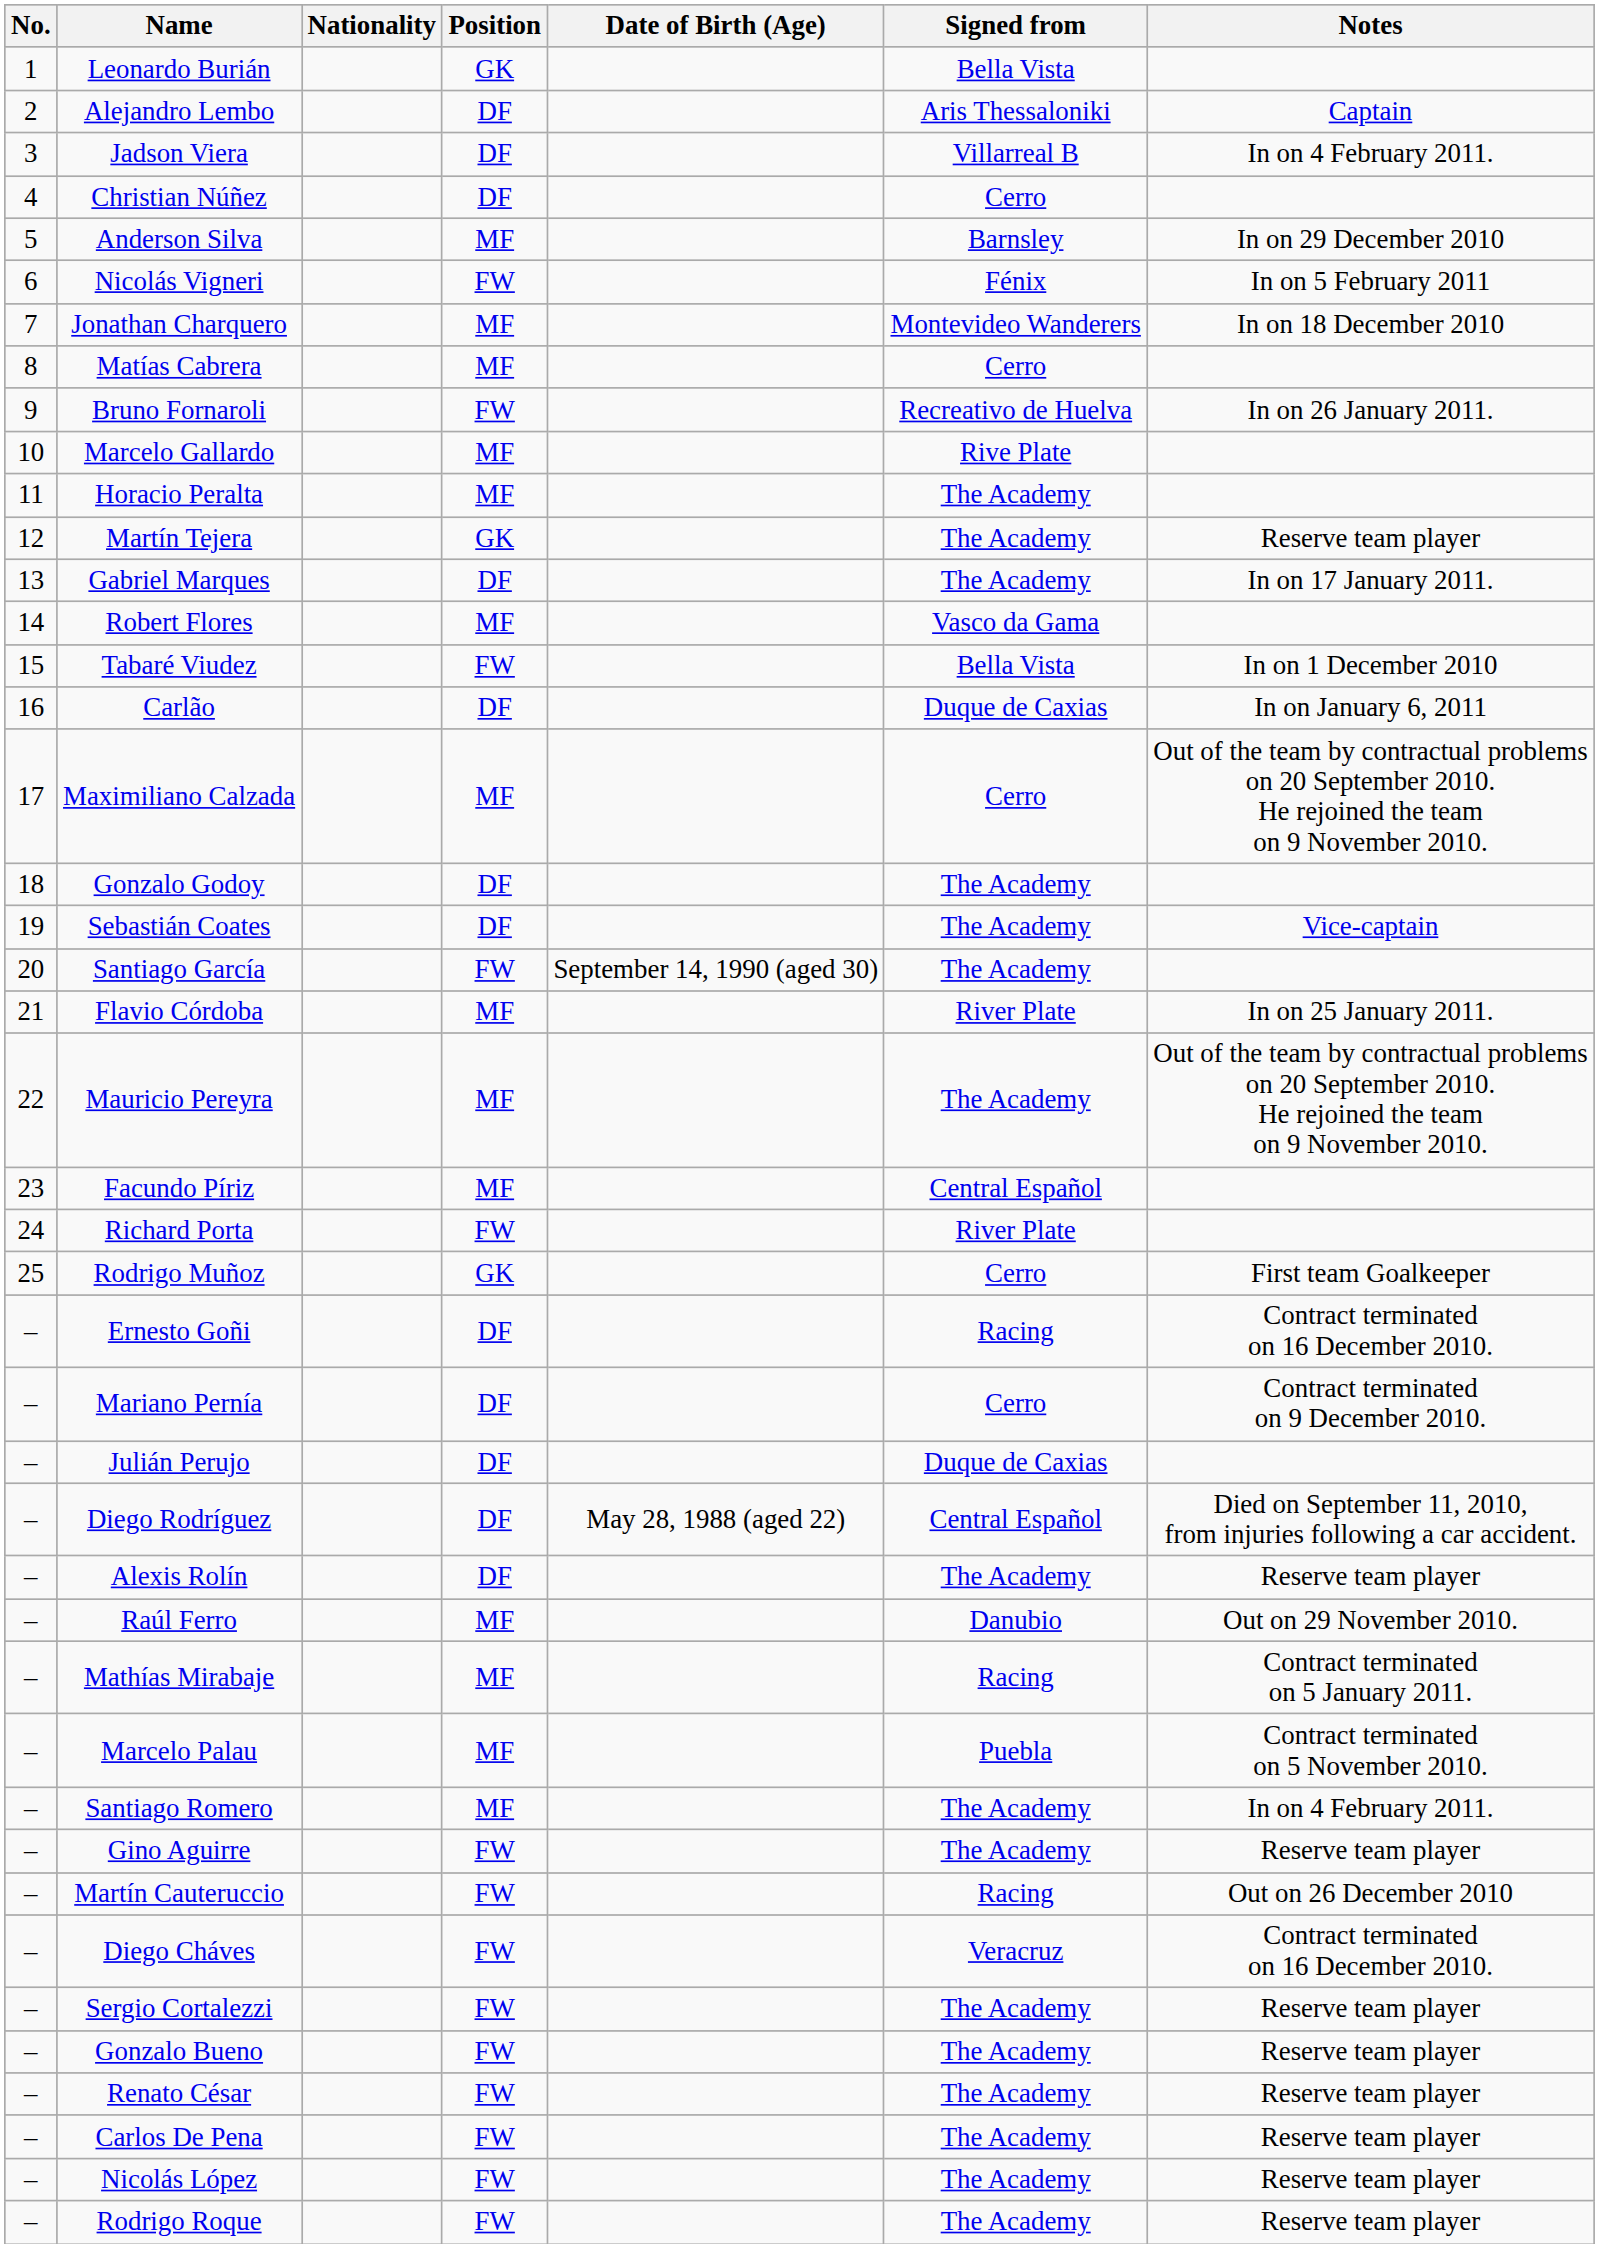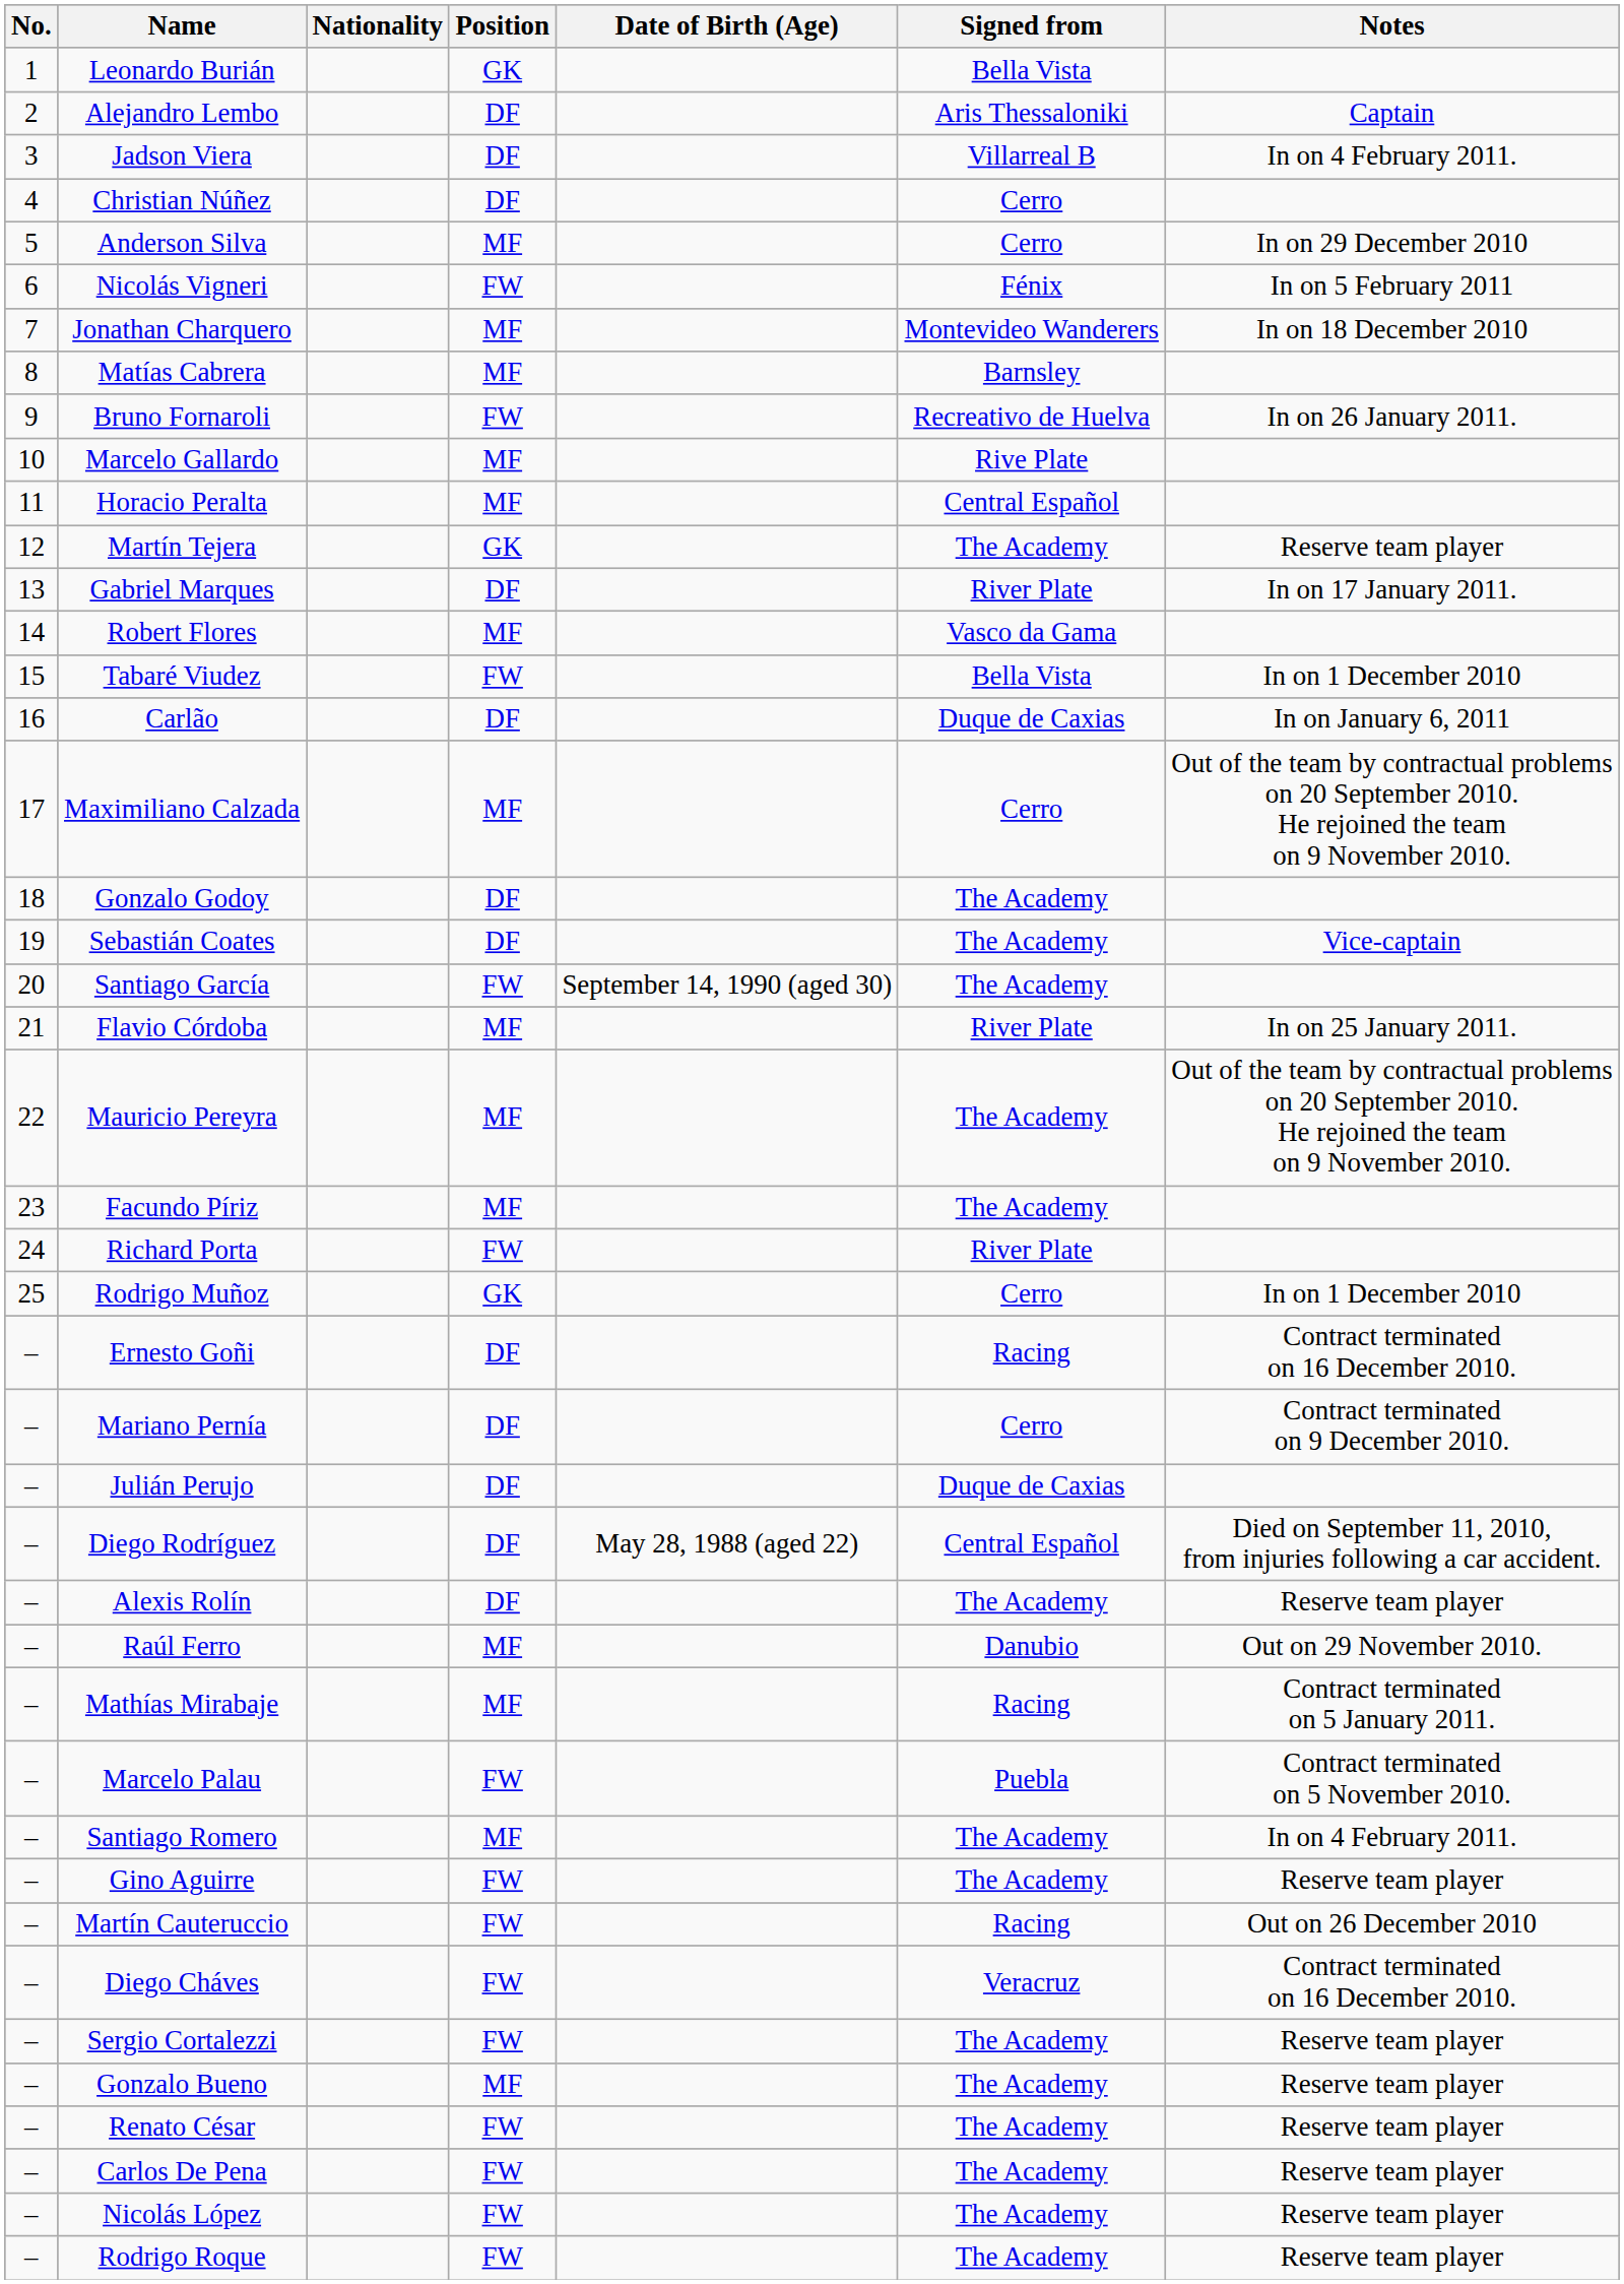 <table class="wikitable" style="text-align: center">
 <tr>
 <th>No.</th>
 <th>Name</th>
 <th>Nationality</th>
 <th>Position</th>
 <th>Date of Birth (Age)</th>
 <th>Signed from</th>
 <th>Notes</th>
 </tr>
 <tr>
 <td>1</td>
 <td><a href='#'>Leonardo Burián</a></td>
 <td></td>
 <td><a href='#'>GK</a></td>
 <td></td>
 <td> <a href='#'>Bella Vista</a></td>
 <td></td>
 </tr>
 <tr>
 <td>2</td>
 <td><a href='#'>Alejandro Lembo</a></td>
 <td></td>
 <td><a href='#'>DF</a></td>
 <td></td>
 <td> <a href='#'>Aris Thessaloniki</a></td>
 <td><a href='#'>Captain</a></td>
 </tr>
 <tr>
 <td>3</td>
 <td><a href='#'>Jadson Viera</a></td>
 <td></td>
 <td><a href='#'>DF</a></td>
 <td></td>
 <td> <a href='#'>Villarreal B</a></td>
 <td>In on 4 February 2011.</td>
 </tr>
 <tr>
 <td>4</td>
 <td><a href='#'>Christian Núñez</a></td>
 <td></td>
 <td><a href='#'>DF</a></td>
 <td></td>
 <td> <a href='#'>Cerro</a></td>
 <td></td>
 </tr>
 <tr>
 <td>5</td>
 <td><a href='#'>Anderson Silva</a></td>
 <td></td>
 <td><a href='#'>MF</a></td>
 <td></td>
-<td> <a href='#'>Barnsley</a></td>
+<td> <a href='#'>Cerro</a></td>
 <td>In on 29 December 2010</td>
 </tr>
 <tr>
 <td>6</td>
 <td><a href='#'>Nicolás Vigneri</a></td>
 <td></td>
 <td><a href='#'>FW</a></td>
 <td></td>
 <td> <a href='#'>Fénix</a></td>
 <td>In on 5 February 2011</td>
 </tr>
 <tr>
 <td>7</td>
 <td><a href='#'>Jonathan Charquero</a></td>
 <td></td>
 <td><a href='#'>MF</a></td>
 <td></td>
 <td> <a href='#'>Montevideo Wanderers</a></td>
 <td>In on 18 December 2010</td>
 </tr>
 <tr>
 <td>8</td>
 <td><a href='#'>Matías Cabrera</a></td>
 <td></td>
 <td><a href='#'>MF</a></td>
 <td></td>
-<td> <a href='#'>Cerro</a></td>
+<td> <a href='#'>Barnsley</a></td>
 <td></td>
 </tr>
 <tr>
 <td>9</td>
 <td><a href='#'>Bruno Fornaroli</a></td>
 <td></td>
 <td><a href='#'>FW</a></td>
 <td></td>
 <td> <a href='#'>Recreativo de Huelva</a></td>
 <td>In on 26 January 2011.</td>
 </tr>
 <tr>
 <td>10</td>
 <td><a href='#'>Marcelo Gallardo</a></td>
 <td></td>
 <td><a href='#'>MF</a></td>
 <td></td>
 <td> <a href='#'>Rive Plate</a></td>
 <td></td>
 </tr>
 <tr>
 <td>11</td>
 <td><a href='#'>Horacio Peralta</a></td>
 <td></td>
 <td><a href='#'>MF</a></td>
 <td></td>
-<td><a href='#'>The Academy</a></td>
+<td> <a href='#'>Central Español</a></td>
 <td></td>
 </tr>
 <tr>
 <td>12</td>
 <td><a href='#'>Martín Tejera</a></td>
 <td></td>
 <td><a href='#'>GK</a></td>
 <td></td>
 <td><a href='#'>The Academy</a></td>
 <td>Reserve team player</td>
 </tr>
 <tr>
 <td>13</td>
 <td><a href='#'>Gabriel Marques</a></td>
 <td></td>
 <td><a href='#'>DF</a></td>
 <td></td>
-<td><a href='#'>The Academy</a></td>
+<td> <a href='#'>River Plate</a></td>
 <td>In on 17 January 2011.</td>
 </tr>
 <tr>
 <td>14</td>
 <td><a href='#'>Robert Flores</a></td>
 <td></td>
 <td><a href='#'>MF</a></td>
 <td></td>
 <td> <a href='#'>Vasco da Gama</a></td>
 <td></td>
 </tr>
 <tr>
 <td>15</td>
 <td><a href='#'>Tabaré Viudez</a></td>
 <td></td>
 <td><a href='#'>FW</a></td>
 <td></td>
 <td> <a href='#'>Bella Vista</a></td>
 <td>In on 1 December 2010</td>
 </tr>
 <tr>
 <td>16</td>
 <td><a href='#'>Carlão</a></td>
 <td></td>
 <td><a href='#'>DF</a></td>
 <td></td>
 <td> <a href='#'>Duque de Caxias</a></td>
 <td>In on January 6, 2011</td>
 </tr>
 <tr>
 <td>17</td>
 <td><a href='#'>Maximiliano Calzada</a></td>
 <td></td>
 <td><a href='#'>MF</a></td>
 <td></td>
 <td> <a href='#'>Cerro</a></td>
 <td>Out of the team by contractual problems<br>on 20 September 2010.<br>He rejoined the team<br>on 9 November 2010.</td>
 </tr>
 <tr>
 <td>18</td>
 <td><a href='#'>Gonzalo Godoy</a></td>
 <td></td>
 <td><a href='#'>DF</a></td>
 <td></td>
 <td><a href='#'>The Academy</a></td>
 <td></td>
 </tr>
 <tr>
 <td>19</td>
 <td><a href='#'>Sebastián Coates</a></td>
 <td></td>
 <td><a href='#'>DF</a></td>
 <td></td>
 <td><a href='#'>The Academy</a></td>
 <td><a href='#'>Vice-captain</a></td>
 </tr>
 <tr>
 <td>20</td>
 <td><a href='#'>Santiago García</a></td>
 <td></td>
 <td><a href='#'>FW</a></td>
 <td>September 14, 1990 (aged 30)</td>
 <td><a href='#'>The Academy</a></td>
 <td></td>
 </tr>
 <tr>
 <td>21</td>
 <td><a href='#'>Flavio Córdoba</a></td>
 <td></td>
 <td><a href='#'>MF</a></td>
 <td></td>
 <td> <a href='#'>River Plate</a></td>
 <td>In on 25 January 2011.</td>
 </tr>
 <tr>
 <td>22</td>
 <td><a href='#'>Mauricio Pereyra</a></td>
 <td></td>
 <td><a href='#'>MF</a></td>
 <td></td>
 <td><a href='#'>The Academy</a></td>
 <td>Out of the team by contractual problems<br>on 20 September 2010.<br>He rejoined the team<br>on 9 November 2010.</td>
 </tr>
 <tr>
 <td>23</td>
 <td><a href='#'>Facundo Píriz</a></td>
 <td></td>
 <td><a href='#'>MF</a></td>
 <td></td>
-<td> <a href='#'>Central Español</a></td>
+<td><a href='#'>The Academy</a></td>
 <td></td>
 </tr>
 <tr>
 <td>24</td>
 <td><a href='#'>Richard Porta</a></td>
 <td></td>
 <td><a href='#'>FW</a></td>
 <td></td>
 <td> <a href='#'>River Plate</a></td>
 <td></td>
 </tr>
 <tr>
 <td>25</td>
 <td><a href='#'>Rodrigo Muñoz</a></td>
 <td></td>
 <td><a href='#'>GK</a></td>
 <td></td>
 <td> <a href='#'>Cerro</a></td>
-<td>First team Goalkeeper</td>
+<td>In on 1 December 2010</td>
 </tr>
 <tr>
 <td>–</td>
 <td><a href='#'>Ernesto Goñi</a></td>
 <td></td>
 <td><a href='#'>DF</a></td>
 <td></td>
 <td> <a href='#'>Racing</a></td>
 <td>Contract terminated<br>on 16 December 2010.</td>
 </tr>
 <tr>
 <td>–</td>
 <td><a href='#'>Mariano Pernía</a></td>
 <td></td>
 <td><a href='#'>DF</a></td>
 <td></td>
 <td> <a href='#'>Cerro</a></td>
 <td>Contract terminated<br>on 9 December 2010.</td>
 </tr>
 <tr>
 <td>–</td>
 <td><a href='#'>Julián Perujo</a></td>
 <td></td>
 <td><a href='#'>DF</a></td>
 <td></td>
 <td> <a href='#'>Duque de Caxias</a></td>
 <td></td>
 </tr>
 <tr>
 <td>–</td>
 <td><a href='#'>Diego Rodríguez</a></td>
 <td></td>
 <td><a href='#'>DF</a></td>
 <td>May 28, 1988 (aged 22)</td>
 <td> <a href='#'>Central Español</a></td>
 <td>Died on September 11, 2010,<br>from injuries following a car accident.</td>
 </tr>
 <tr>
 <td>–</td>
 <td><a href='#'>Alexis Rolín</a></td>
 <td></td>
 <td><a href='#'>DF</a></td>
 <td></td>
 <td><a href='#'>The Academy</a></td>
 <td>Reserve team player</td>
 </tr>
 <tr>
 <td>–</td>
 <td><a href='#'>Raúl Ferro</a></td>
 <td></td>
 <td><a href='#'>MF</a></td>
 <td></td>
 <td> <a href='#'>Danubio</a></td>
 <td>Out on 29 November 2010.</td>
 </tr>
 <tr>
 <td>–</td>
 <td><a href='#'>Mathías Mirabaje</a></td>
 <td></td>
 <td><a href='#'>MF</a></td>
 <td></td>
 <td> <a href='#'>Racing</a></td>
 <td>Contract terminated<br>on 5 January 2011.</td>
 </tr>
 <tr>
 <td>–</td>
 <td><a href='#'>Marcelo Palau</a></td>
 <td></td>
-<td><a href='#'>MF</a></td>
+<td><a href='#'>FW</a></td>
 <td></td>
 <td> <a href='#'>Puebla</a></td>
 <td>Contract terminated<br>on 5 November 2010.</td>
 </tr>
 <tr>
 <td>–</td>
 <td><a href='#'>Santiago Romero</a></td>
 <td></td>
 <td><a href='#'>MF</a></td>
 <td></td>
 <td><a href='#'>The Academy</a></td>
 <td>In on 4 February 2011.</td>
 </tr>
 <tr>
 <td>–</td>
 <td><a href='#'>Gino Aguirre</a></td>
 <td></td>
 <td><a href='#'>FW</a></td>
 <td></td>
 <td><a href='#'>The Academy</a></td>
 <td>Reserve team player</td>
 </tr>
 <tr>
 <td>–</td>
 <td><a href='#'>Martín Cauteruccio</a></td>
 <td></td>
 <td><a href='#'>FW</a></td>
 <td></td>
 <td> <a href='#'>Racing</a></td>
 <td>Out on 26 December 2010</td>
 </tr>
 <tr>
 <td>–</td>
 <td><a href='#'>Diego Cháves</a></td>
 <td></td>
 <td><a href='#'>FW</a></td>
 <td></td>
 <td> <a href='#'>Veracruz</a></td>
 <td>Contract terminated<br>on 16 December 2010.</td>
 </tr>
 <tr>
 <td>–</td>
 <td><a href='#'>Sergio Cortalezzi</a></td>
 <td></td>
 <td><a href='#'>FW</a></td>
 <td></td>
 <td><a href='#'>The Academy</a></td>
 <td>Reserve team player</td>
 </tr>
 <tr>
 <td>–</td>
 <td><a href='#'>Gonzalo Bueno</a></td>
 <td></td>
-<td><a href='#'>FW</a></td>
+<td><a href='#'>MF</a></td>
 <td></td>
 <td><a href='#'>The Academy</a></td>
 <td>Reserve team player</td>
 </tr>
 <tr>
 <td>–</td>
 <td><a href='#'>Renato César</a></td>
 <td></td>
 <td><a href='#'>FW</a></td>
 <td></td>
 <td><a href='#'>The Academy</a></td>
 <td>Reserve team player</td>
 </tr>
 <tr>
 <td>–</td>
 <td><a href='#'>Carlos De Pena</a></td>
 <td></td>
 <td><a href='#'>FW</a></td>
 <td></td>
 <td><a href='#'>The Academy</a></td>
 <td>Reserve team player</td>
 </tr>
 <tr>
 <td>–</td>
 <td><a href='#'>Nicolás López</a></td>
 <td></td>
 <td><a href='#'>FW</a></td>
 <td></td>
 <td><a href='#'>The Academy</a></td>
 <td>Reserve team player</td>
 </tr>
 <tr>
 <td>–</td>
 <td><a href='#'>Rodrigo Roque</a></td>
 <td></td>
 <td><a href='#'>FW</a></td>
 <td></td>
 <td><a href='#'>The Academy</a></td>
 <td>Reserve team player</td>
 </tr>
 </table>
